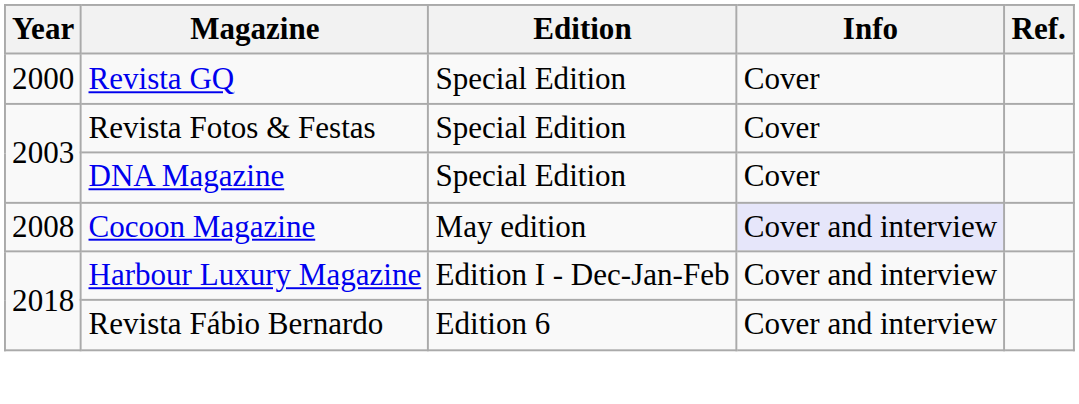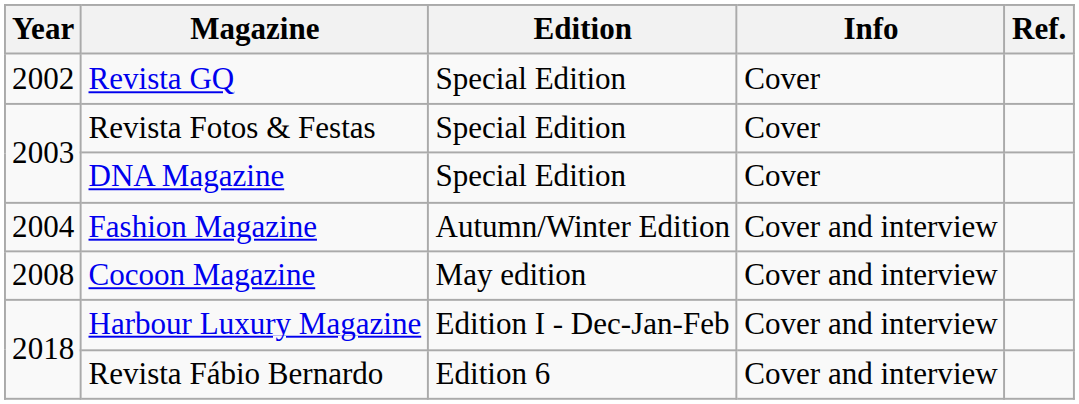 <table class="wikitable">
 <tr>
 <th>Year</th>
 <th>Magazine</th>
 <th>Edition</th>
 <th>Info</th>
 <th>Ref.</th>
 </tr>
 <tr>
-<td>2000</td>
+<td>2002</td>
 <td> <a href='#'>Revista GQ</a></td>
 <td>Special Edition</td>
 <td>Cover</td>
 <td></td>
 </tr>
 <tr>
 <td rowspan="2">2003</td>
 <td> Revista Fotos & Festas</td>
 <td>Special Edition</td>
 <td>Cover</td>
 <td></td>
 </tr>
 <tr>
 <td> <a href='#'>DNA Magazine</a></td>
 <td>Special Edition</td>
 <td>Cover</td>
 <td></td>
 </tr>
 <tr>
+<td>2004</td>
+<td> <a href='#'>Fashion Magazine</a></td>
+<td>Autumn/Winter Edition</td>
+<td>Cover and interview</td>
+<td></td>
+</tr>
+<tr>
 <td>2008</td>
 <td> <a href='#'>Cocoon Magazine</a></td>
 <td>May edition</td>
-<td style="background: lavender;">Cover and interview</td>
+<td>Cover and interview</td>
 <td></td>
 </tr>
 <tr>
 <td rowspan="2">2018</td>
 <td> <a href='#'>Harbour Luxury Magazine</a></td>
 <td>Edition I - Dec-Jan-Feb</td>
 <td>Cover and interview</td>
 <td></td>
 </tr>
 <tr>
 <td> Revista Fábio Bernardo</td>
 <td>Edition 6</td>
 <td>Cover and interview</td>
 <td></td>
 </tr>
 </table>
